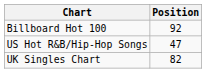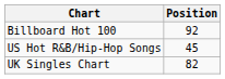 <table class="wikitable">
 <tr>
 <th>Chart</th>
 <th>Position</th>
 </tr>
 <tr>
 <td>Billboard Hot 100</td>
 <td align="center">92</td>
 </tr>
 <tr>
 <td>US Hot R&B/Hip-Hop Songs</td>
-<td align="center">47</td>
+<td align="center">45</td>
 </tr>
 <tr>
 <td>UK Singles Chart</td>
 <td align="center">82</td>
 </tr>
 </table>
